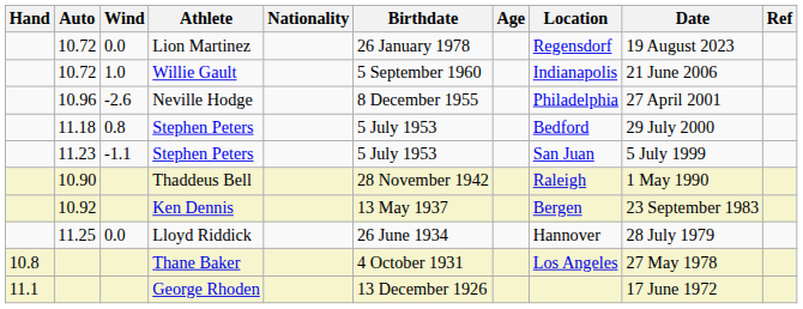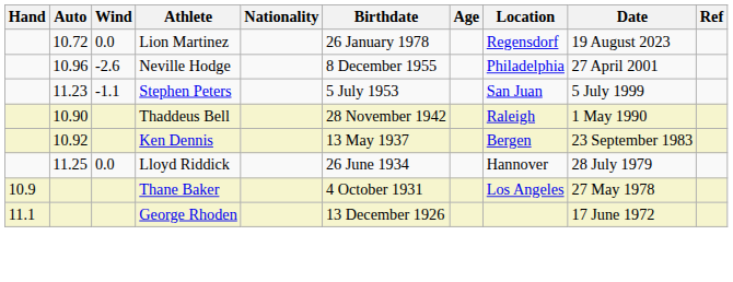 <table class="wikitable">
 <tr>
 <th>Hand</th>
 <th>Auto</th>
 <th>Wind</th>
 <th>Athlete</th>
 <th>Nationality</th>
 <th>Birthdate</th>
 <th>Age</th>
 <th>Location</th>
 <th>Date</th>
 <th>Ref</th>
 </tr>
 <tr>
 <td></td>
 <td>10.72</td>
 <td>0.0</td>
 <td>Lion Martinez</td>
 <td></td>
 <td>26 January 1978</td>
 <td></td>
 <td><a href='#'>Regensdorf</a></td>
 <td>19 August 2023</td>
 <td></td>
 </tr>
 <tr>
 <td></td>
-<td>10.72</td>
-<td>1.0</td>
-<td><a href='#'>Willie Gault</a></td>
-<td></td>
-<td>5 September 1960</td>
-<td></td>
-<td><a href='#'>Indianapolis</a></td>
-<td>21 June 2006</td>
-<td></td>
-</tr>
-<tr>
-<td></td>
 <td>10.96</td>
 <td>-2.6</td>
 <td>Neville Hodge</td>
 <td></td>
 <td>8 December 1955</td>
 <td></td>
 <td><a href='#'>Philadelphia</a></td>
 <td>27 April 2001</td>
-<td></td>
-</tr>
-<tr>
-<td></td>
-<td>11.18</td>
-<td>0.8</td>
-<td><a href='#'>Stephen Peters</a></td>
-<td></td>
-<td>5 July 1953</td>
-<td></td>
-<td><a href='#'>Bedford</a></td>
-<td>29 July 2000</td>
 <td></td>
 </tr>
 <tr>
 <td></td>
 <td>11.23</td>
 <td>-1.1</td>
 <td><a href='#'>Stephen Peters</a></td>
 <td></td>
 <td>5 July 1953</td>
 <td></td>
 <td><a href='#'>San Juan</a></td>
 <td>5 July 1999</td>
 <td></td>
 </tr>
 <tr bgcolor=#f6F5CE>
 <td></td>
 <td>10.90</td>
 <td></td>
 <td>Thaddeus Bell</td>
 <td></td>
 <td>28 November 1942</td>
 <td></td>
 <td><a href='#'>Raleigh</a></td>
 <td>1 May 1990</td>
 <td></td>
 </tr>
 <tr bgcolor=#f6F5CE>
 <td></td>
 <td>10.92</td>
 <td></td>
 <td><a href='#'>Ken Dennis</a></td>
 <td></td>
 <td>13 May 1937</td>
 <td></td>
 <td><a href='#'>Bergen</a></td>
 <td>23 September 1983</td>
 <td></td>
 </tr>
 <tr>
 <td></td>
 <td>11.25</td>
 <td>0.0</td>
 <td>Lloyd Riddick</td>
 <td></td>
 <td>26 June 1934</td>
 <td></td>
 <td>Hannover</td>
 <td>28 July 1979</td>
 </tr>
 <tr bgcolor=#f6F5CE>
-<td>10.8</td>
+<td>10.9</td>
 <td></td>
 <td></td>
 <td><a href='#'>Thane Baker</a></td>
 <td></td>
 <td>4 October 1931</td>
 <td></td>
 <td><a href='#'>Los Angeles</a></td>
 <td>27 May 1978</td>
 <td></td>
 </tr>
 <tr bgcolor=#f6F5CE>
 <td>11.1</td>
 <td></td>
 <td></td>
 <td><a href='#'>George Rhoden</a></td>
 <td></td>
 <td>13 December 1926</td>
 <td></td>
 <td></td>
 <td>17 June 1972</td>
 <td></td>
 </tr>
 </table>
